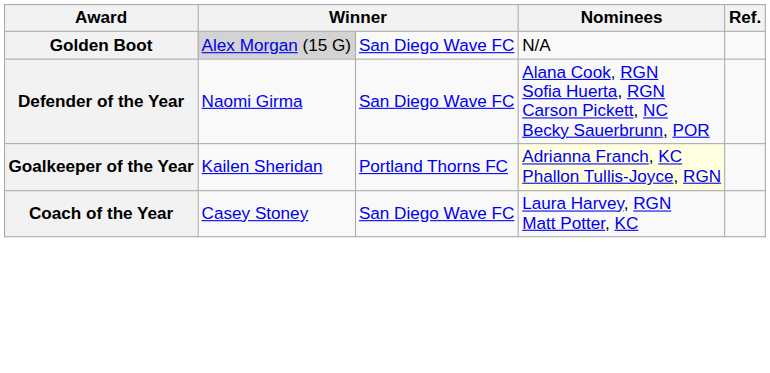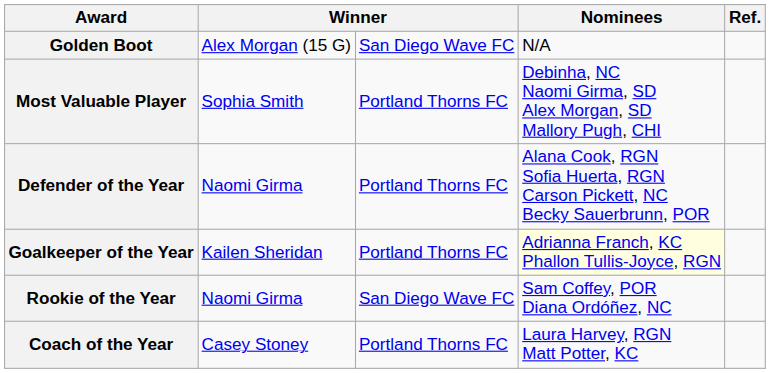 <table class="wikitable">
 <tr>
 <th>Award</th>
 <th colspan=2>Winner</th>
 <th>Nominees</th>
 <th>Ref.</th>
 </tr>
 <tr>
 <th>Golden Boot</th>
-<td style="background: lightgrey;"> <a href='#'>Alex Morgan</a> (15 G)</td>
+<td> <a href='#'>Alex Morgan</a> (15 G)</td>
 <td><a href='#'>San Diego Wave FC</a></td>
 <td>N/A</td>
 <td></td>
 </tr>
 <tr>
+<th>Most Valuable Player</th>
+<td> <a href='#'>Sophia Smith</a></td>
+<td><a href='#'>Portland Thorns FC</a></td>
+<td> <a href='#'>Debinha</a>, <a href='#'>NC</a><br> <a href='#'>Naomi Girma</a>, <a href='#'>SD</a><br> <a href='#'>Alex Morgan</a>, <a href='#'>SD</a><br> <a href='#'>Mallory Pugh</a>, <a href='#'>CHI</a></td>
+<td></td>
+</tr>
+<tr>
 <th>Defender of the Year</th>
 <td> <a href='#'>Naomi Girma</a></td>
-<td><a href='#'>San Diego Wave FC</a></td>
+<td><a href='#'>Portland Thorns FC</a></td>
 <td> <a href='#'>Alana Cook</a>, <a href='#'>RGN</a><br> <a href='#'>Sofia Huerta</a>, <a href='#'>RGN</a><br> <a href='#'>Carson Pickett</a>, <a href='#'>NC</a><br> <a href='#'>Becky Sauerbrunn</a>, <a href='#'>POR</a></td>
 <td></td>
 </tr>
 <tr>
 <th>Goalkeeper of the Year</th>
 <td> <a href='#'>Kailen Sheridan</a></td>
 <td><a href='#'>Portland Thorns FC</a></td>
 <td style="background: lightyellow;"> <a href='#'>Adrianna Franch</a>, <a href='#'>KC</a><br> <a href='#'>Phallon Tullis-Joyce</a>, <a href='#'>RGN</a></td>
 <td></td>
 </tr>
 <tr>
+<th>Rookie of the Year</th>
+<td> <a href='#'>Naomi Girma</a></td>
+<td><a href='#'>San Diego Wave FC</a></td>
+<td> <a href='#'>Sam Coffey</a>, <a href='#'>POR</a><br> <a href='#'>Diana Ordóñez</a>, <a href='#'>NC</a></td>
+<td></td>
+</tr>
+<tr>
 <th>Coach of the Year</th>
 <td> <a href='#'>Casey Stoney</a></td>
-<td><a href='#'>San Diego Wave FC</a></td>
+<td><a href='#'>Portland Thorns FC</a></td>
 <td> <a href='#'>Laura Harvey</a>, <a href='#'>RGN</a><br> <a href='#'>Matt Potter</a>, <a href='#'>KC</a><br></td>
 <td></td>
 </tr>
 </table>
